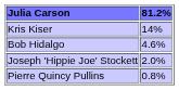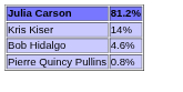 <table border="1">
 <tr style="background:#77f;">
 <td><strong>Julia Carson</strong></td>
 <td><strong>81.2%</strong></td>
 </tr>
 <tr style="background:#cacaff">
 <td>Kris Kiser</td>
 <td>14%</td>
 </tr>
 <tr style="background:#cacaff">
 <td>Bob Hidalgo</td>
 <td>4.6%</td>
 </tr>
 <tr style="background:#cacaff">
-<td>Joseph 'Hippie Joe' Stockett</td>
-<td>2.0%</td>
-</tr>
-<tr style="background:#cacaff">
 <td>Pierre Quincy Pullins</td>
 <td>0.8%</td>
 </tr>
 </table>
